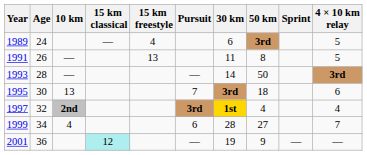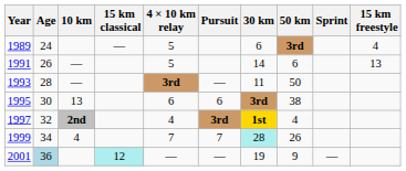 <table class="wikitable" style="text-align: center;">
 <tr>
 <th scope="col">Year</th>
 <th scope="col">Age</th>
 <th scope="col">10 km</th>
 <th scope="col">15 km<br> classical</th>
-<th scope="col">15 km<br> freestyle</th>
+<th scope="col">4 × 10 km<br>relay</th>
 <th scope="col">Pursuit</th>
 <th scope="col">30 km</th>
 <th scope="col">50 km</th>
 <th scope="col">Sprint</th>
-<th scope="col">4 × 10 km<br>relay</th>
+<th scope="col">15 km<br> freestyle</th>
 </tr>
 <tr>
 <td><a href='#'>1989</a></td>
 <td>24</td>
 <td></td>
 <td>—</td>
-<td>4</td>
+<td>5</td>
 <td></td>
 <td>6</td>
 <td style="background-color: #C96;"><strong>3rd</strong></td>
 <td></td>
-<td>5</td>
+<td>4</td>
 </tr>
 <tr>
 <td><a href='#'>1991</a></td>
 <td>26</td>
 <td>—</td>
 <td></td>
+<td>5</td>
+<td></td>
+<td>14</td>
+<td>6</td>
+<td></td>
 <td>13</td>
-<td></td>
-<td>11</td>
-<td>8</td>
-<td></td>
-<td>5</td>
 </tr>
 <tr>
 <td><a href='#'>1993</a></td>
 <td>28</td>
 <td>—</td>
 <td></td>
-<td></td>
+<td style="background-color: #C96;"><strong>3rd</strong></td>
 <td>—</td>
-<td>14</td>
+<td>11</td>
 <td>50</td>
 <td></td>
-<td style="background-color: #C96;"><strong>3rd</strong></td>
+<td></td>
 </tr>
 <tr>
 <td><a href='#'>1995</a></td>
 <td>30</td>
 <td>13</td>
 <td></td>
+<td>6</td>
+<td>6</td>
+<td style="background-color: #C96;"><strong>3rd</strong></td>
+<td>38</td>
 <td></td>
-<td>7</td>
-<td style="background-color: #C96;"><strong>3rd</strong></td>
-<td>18</td>
 <td></td>
-<td>6</td>
 </tr>
 <tr>
 <td><a href='#'>1997</a></td>
 <td>32</td>
 <td style="background-color: silver;"><strong>2nd</strong></td>
 <td></td>
-<td></td>
+<td>4</td>
 <td style="background-color: #C96;"><strong>3rd</strong></td>
 <td style="background-color: gold;"><strong>1st</strong></td>
 <td>4</td>
 <td></td>
-<td>4</td>
+<td></td>
 </tr>
 <tr>
 <td><a href='#'>1999</a></td>
 <td>34</td>
 <td>4</td>
 <td></td>
+<td>7</td>
+<td>7</td>
+<td style="background: paleturquoise;">28</td>
+<td>26</td>
 <td></td>
-<td>6</td>
-<td>28</td>
-<td>27</td>
 <td></td>
-<td>7</td>
 </tr>
 <tr>
 <td><a href='#'>2001</a></td>
-<td>36</td>
+<td style="background: lightblue;">36</td>
 <td></td>
 <td style="background: paleturquoise;">12</td>
-<td></td>
+<td>—</td>
 <td>—</td>
 <td>19</td>
 <td>9</td>
 <td>—</td>
-<td>—</td>
+<td></td>
 </tr>
 </table>
